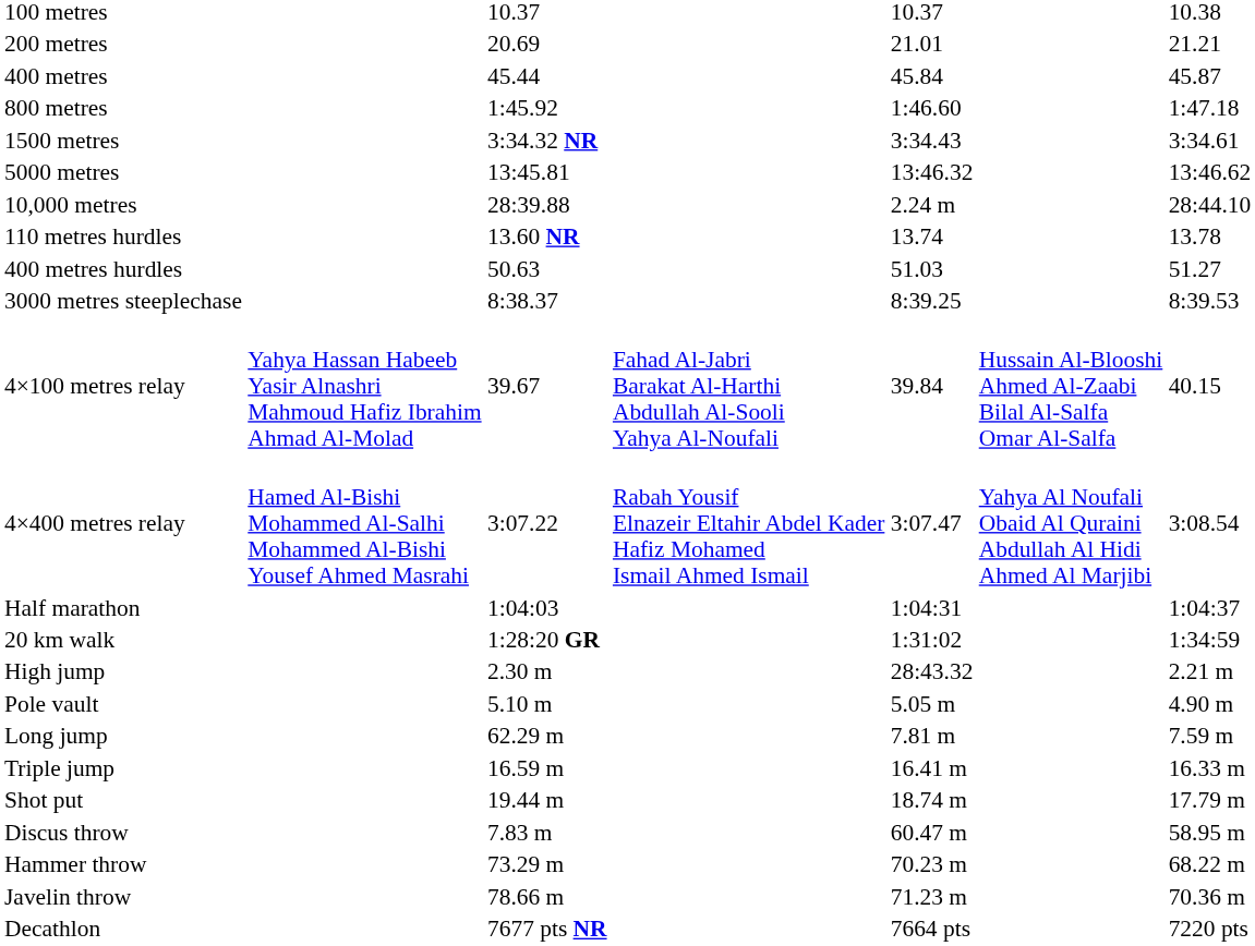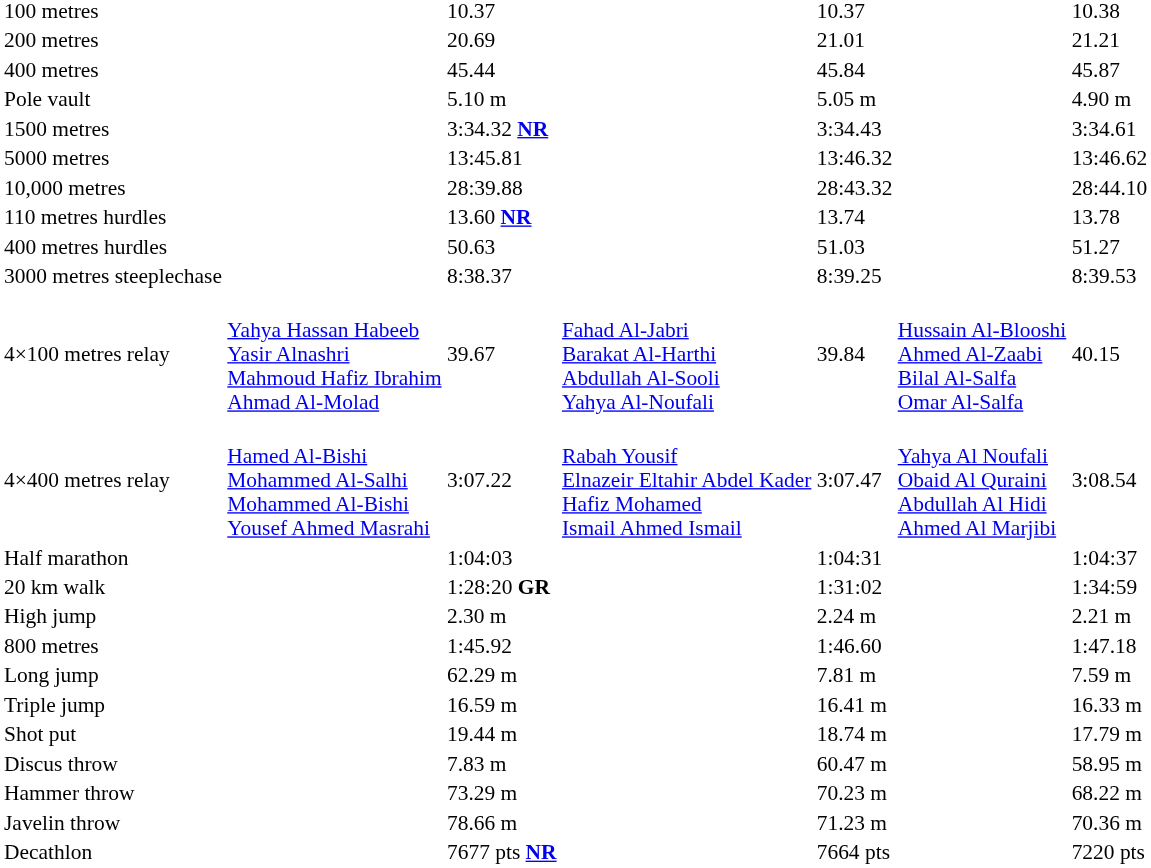 <table>
 <tr>
 <td>100 metres</td>
 <td></td>
 <td>10.37</td>
 <td></td>
 <td>10.37</td>
 <td></td>
 <td>10.38</td>
 </tr>
 <tr>
 <td>200 metres</td>
 <td></td>
 <td>20.69</td>
 <td></td>
 <td>21.01</td>
 <td></td>
 <td>21.21</td>
 </tr>
 <tr>
 <td>400 metres</td>
 <td></td>
 <td>45.44</td>
 <td></td>
 <td>45.84</td>
 <td></td>
 <td>45.87</td>
 </tr>
 <tr>
-<td>800 metres</td>
+<td>Pole vault</td>
 <td></td>
-<td>1:45.92</td>
+<td>5.10 m</td>
 <td></td>
-<td>1:46.60</td>
+<td>5.05 m</td>
 <td></td>
-<td>1:47.18</td>
+<td>4.90 m</td>
 </tr>
 <tr>
 <td>1500 metres</td>
 <td></td>
 <td>3:34.32 <strong><a href='#'>NR</a></strong></td>
 <td></td>
 <td>3:34.43</td>
 <td></td>
 <td>3:34.61</td>
 </tr>
 <tr>
 <td>5000 metres</td>
 <td></td>
 <td>13:45.81</td>
 <td></td>
 <td>13:46.32</td>
 <td></td>
 <td>13:46.62</td>
 </tr>
 <tr>
 <td>10,000 metres</td>
 <td></td>
 <td>28:39.88</td>
 <td></td>
-<td>2.24 m</td>
+<td>28:43.32</td>
 <td></td>
 <td>28:44.10</td>
 </tr>
 <tr>
 <td>110 metres hurdles</td>
 <td></td>
 <td>13.60 <strong><a href='#'>NR</a></strong></td>
 <td></td>
 <td>13.74</td>
 <td></td>
 <td>13.78</td>
 </tr>
 <tr>
 <td>400 metres hurdles</td>
 <td></td>
 <td>50.63</td>
 <td></td>
 <td>51.03</td>
 <td></td>
 <td>51.27</td>
 </tr>
 <tr>
 <td>3000 metres steeplechase</td>
 <td></td>
 <td>8:38.37</td>
 <td></td>
 <td>8:39.25</td>
 <td></td>
 <td>8:39.53</td>
 </tr>
 <tr>
 <td>4×100 metres relay</td>
 <td><br><a href='#'>Yahya Hassan Habeeb</a><br><a href='#'>Yasir Alnashri</a><br><a href='#'>Mahmoud Hafiz Ibrahim</a><br><a href='#'>Ahmad Al-Molad</a></td>
 <td>39.67</td>
 <td><br><a href='#'>Fahad Al-Jabri</a><br><a href='#'>Barakat Al-Harthi</a><br><a href='#'>Abdullah Al-Sooli</a><br><a href='#'>Yahya Al-Noufali</a></td>
 <td>39.84</td>
 <td><br><a href='#'>Hussain Al-Blooshi</a><br><a href='#'>Ahmed Al-Zaabi</a><br><a href='#'>Bilal Al-Salfa</a><br><a href='#'>Omar Al-Salfa</a></td>
 <td>40.15</td>
 </tr>
 <tr>
 <td>4×400 metres relay</td>
 <td><br><a href='#'>Hamed Al-Bishi</a><br><a href='#'>Mohammed Al-Salhi</a><br><a href='#'>Mohammed Al-Bishi</a><br><a href='#'>Yousef Ahmed Masrahi</a></td>
 <td>3:07.22</td>
 <td><br><a href='#'>Rabah Yousif</a><br><a href='#'>Elnazeir Eltahir Abdel Kader</a><br><a href='#'>Hafiz Mohamed</a><br><a href='#'>Ismail Ahmed Ismail</a></td>
 <td>3:07.47</td>
 <td><br><a href='#'>Yahya Al Noufali</a><br><a href='#'>Obaid Al Quraini</a><br><a href='#'>Abdullah Al Hidi</a><br><a href='#'>Ahmed Al Marjibi</a></td>
 <td>3:08.54</td>
 </tr>
 <tr>
 <td>Half marathon</td>
 <td></td>
 <td>1:04:03</td>
 <td></td>
 <td>1:04:31</td>
 <td></td>
 <td>1:04:37</td>
 </tr>
 <tr>
 <td>20 km walk</td>
 <td></td>
 <td>1:28:20 <strong>GR</strong></td>
 <td></td>
 <td>1:31:02</td>
 <td></td>
 <td>1:34:59</td>
 </tr>
 <tr>
 <td>High jump</td>
 <td></td>
 <td>2.30 m</td>
 <td></td>
-<td>28:43.32</td>
+<td>2.24 m</td>
 <td></td>
 <td>2.21 m</td>
 </tr>
 <tr>
-<td>Pole vault</td>
+<td>800 metres</td>
 <td></td>
-<td>5.10 m</td>
+<td>1:45.92</td>
 <td></td>
-<td>5.05 m</td>
+<td>1:46.60</td>
 <td></td>
-<td>4.90 m</td>
+<td>1:47.18</td>
 </tr>
 <tr>
 <td>Long jump</td>
 <td></td>
 <td>62.29 m</td>
 <td></td>
 <td>7.81 m</td>
 <td></td>
 <td>7.59 m</td>
 </tr>
 <tr>
 <td>Triple jump</td>
 <td></td>
 <td>16.59 m</td>
 <td></td>
 <td>16.41 m</td>
 <td></td>
 <td>16.33 m</td>
 </tr>
 <tr>
 <td>Shot put</td>
 <td></td>
 <td>19.44 m</td>
 <td></td>
 <td>18.74 m</td>
 <td></td>
 <td>17.79 m</td>
 </tr>
 <tr>
 <td>Discus throw</td>
 <td></td>
 <td>7.83 m</td>
 <td></td>
 <td>60.47 m</td>
 <td></td>
 <td>58.95 m</td>
 </tr>
 <tr>
 <td>Hammer throw</td>
 <td></td>
 <td>73.29 m</td>
 <td></td>
 <td>70.23 m</td>
 <td></td>
 <td>68.22 m</td>
 </tr>
 <tr>
 <td>Javelin throw</td>
 <td></td>
 <td>78.66 m</td>
 <td></td>
 <td>71.23 m</td>
 <td></td>
 <td>70.36 m</td>
 </tr>
 <tr>
 <td>Decathlon</td>
 <td></td>
 <td>7677 pts <strong><a href='#'>NR</a></strong></td>
 <td></td>
 <td>7664 pts</td>
 <td></td>
 <td>7220 pts</td>
 </tr>
 </table>
